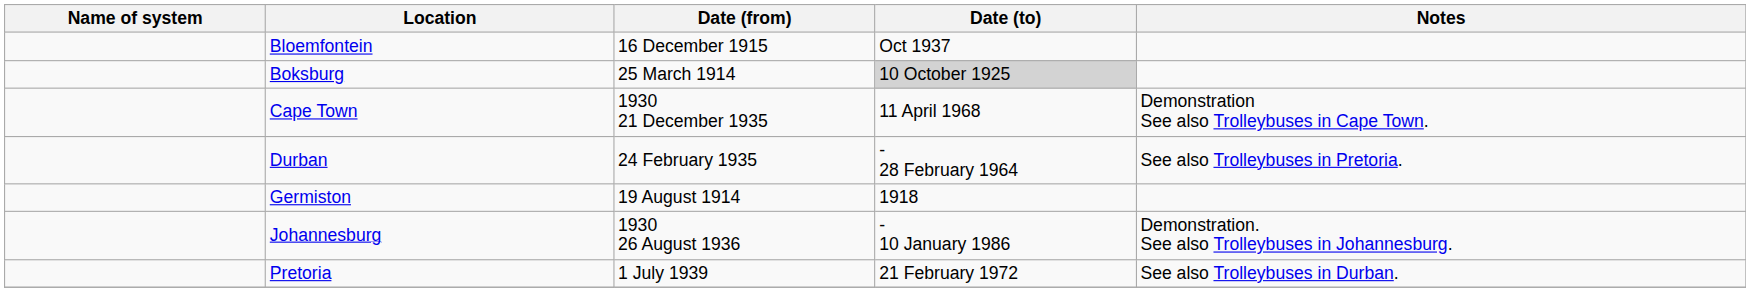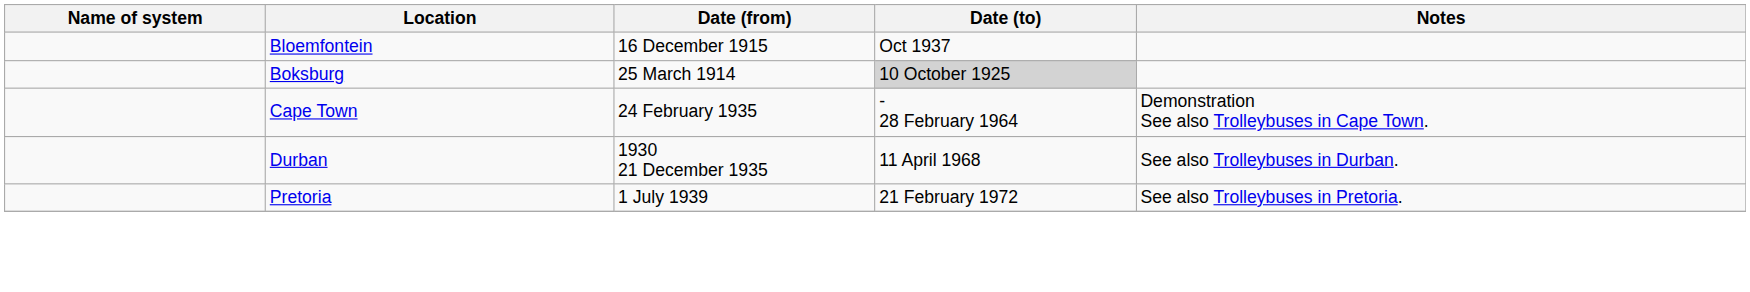 <table class="wikitable" width=100%>
 <tr>
 <th width=15%>Name of system</th>
 <th width=20%>Location</th>
 <th width=15%>Date (from)</th>
 <th width=15%>Date (to)</th>
 <th width=35%>Notes</th>
 </tr>
 <tr>
 <td> </td>
 <td><a href='#'>Bloemfontein</a></td>
 <td>16 December 1915</td>
 <td>Oct 1937</td>
 <td> </td>
 </tr>
 <tr>
 <td> </td>
 <td><a href='#'>Boksburg</a></td>
 <td>25 March 1914</td>
 <td style="background: lightgrey;">10 October 1925</td>
 <td> </td>
 </tr>
 <tr>
 <td> </td>
 <td><a href='#'>Cape Town</a></td>
-<td>1930<br>21 December 1935</td>
-<td>11 April 1968</td>
+<td>24 February 1935</td>
+<td>-<br>28 February 1964</td>
 <td>Demonstration<br>See also <a href='#'>Trolleybuses in Cape Town</a>.</td>
 </tr>
 <tr>
 <td> </td>
 <td><a href='#'>Durban</a></td>
-<td>24 February 1935</td>
-<td>-<br>28 February 1964</td>
-<td>See also <a href='#'>Trolleybuses in Pretoria</a>.</td>
-</tr>
-<tr>
-<td> </td>
-<td><a href='#'>Germiston</a></td>
-<td>19 August 1914</td>
-<td>1918</td>
-<td> </td>
-</tr>
-<tr>
-<td> </td>
-<td><a href='#'>Johannesburg</a></td>
-<td>1930<br>26 August 1936</td>
-<td>-<br>10 January 1986</td>
-<td>Demonstration.<br>See also <a href='#'>Trolleybuses in Johannesburg</a>.</td>
+<td>1930<br>21 December 1935</td>
+<td>11 April 1968</td>
+<td>See also <a href='#'>Trolleybuses in Durban</a>.</td>
 </tr>
 <tr>
 <td> </td>
 <td><a href='#'>Pretoria</a></td>
 <td>1 July 1939</td>
 <td>21 February 1972</td>
-<td>See also <a href='#'>Trolleybuses in Durban</a>.</td>
+<td>See also <a href='#'>Trolleybuses in Pretoria</a>.</td>
 </tr>
 <tr>
 </tr>
 </table>
